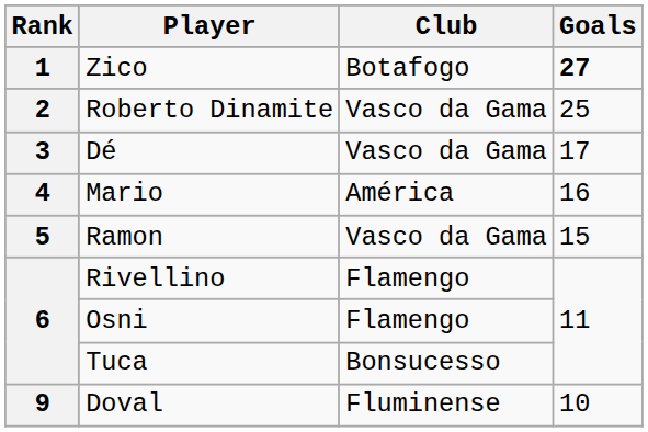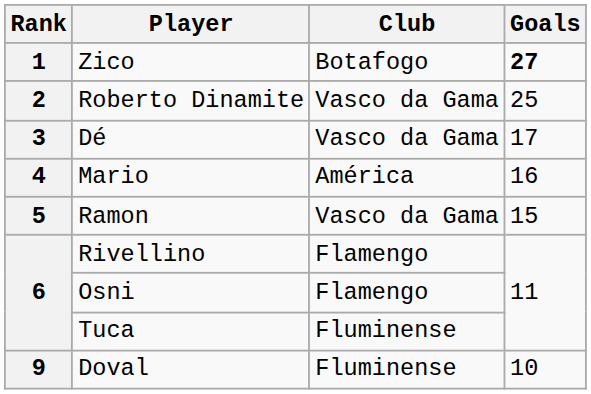 <table class="wikitable">
 <tr>
 <th>Rank</th>
 <th>Player</th>
 <th>Club</th>
 <th>Goals</th>
 </tr>
 <tr>
 <th>1</th>
 <td>Zico</td>
 <td>Botafogo</td>
 <td><strong>27</strong></td>
 </tr>
 <tr>
 <th>2</th>
 <td>Roberto Dinamite</td>
 <td>Vasco da Gama</td>
 <td>25</td>
 </tr>
 <tr>
 <th>3</th>
 <td>Dé</td>
 <td>Vasco da Gama</td>
 <td>17</td>
 </tr>
 <tr>
 <th>4</th>
 <td>Mario</td>
 <td>América</td>
 <td>16</td>
 </tr>
 <tr>
 <th>5</th>
 <td>Ramon</td>
 <td>Vasco da Gama</td>
 <td>15</td>
 </tr>
 <tr>
 <th rowspan="3">6</th>
 <td>Rivellino</td>
 <td>Flamengo</td>
 <td rowspan="3">11</td>
 </tr>
 <tr>
 <td>Osni</td>
 <td>Flamengo</td>
 </tr>
 <tr>
 <td>Tuca</td>
-<td>Bonsucesso</td>
+<td>Fluminense</td>
 </tr>
 <tr>
 <th>9</th>
 <td>Doval</td>
 <td>Fluminense</td>
 <td>10</td>
 </tr>
 </table>
